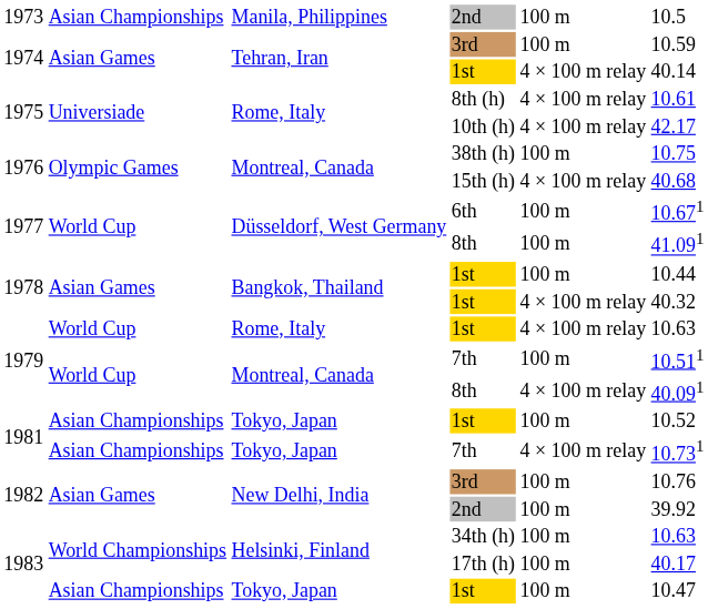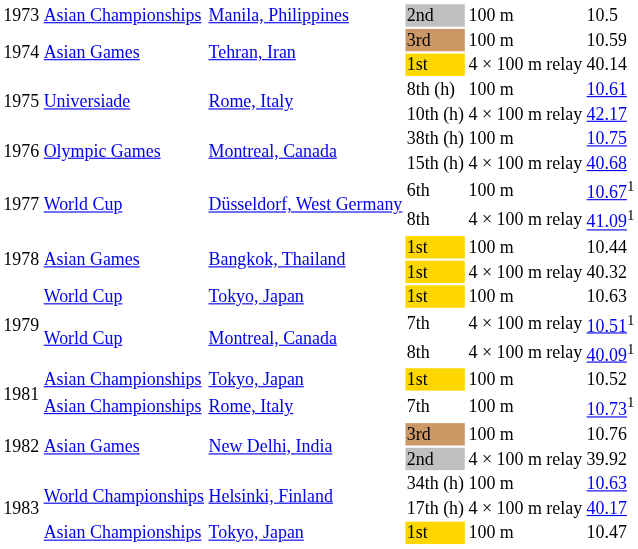 <table>
 <tr>
 <td>1973</td>
 <td><a href='#'>Asian Championships</a></td>
 <td><a href='#'>Manila, Philippines</a></td>
 <td bgcolor=silver>2nd</td>
 <td>100 m</td>
 <td>10.5</td>
 </tr>
 <tr>
 <td rowspan=2>1974</td>
 <td rowspan=2><a href='#'>Asian Games</a></td>
 <td rowspan=2><a href='#'>Tehran, Iran</a></td>
 <td bgcolor=cc9966>3rd</td>
 <td>100 m</td>
 <td>10.59</td>
 </tr>
 <tr>
 <td bgcolor=gold>1st</td>
 <td>4 × 100 m relay</td>
 <td>40.14</td>
 </tr>
 <tr>
 <td rowspan=2>1975</td>
 <td rowspan=2><a href='#'>Universiade</a></td>
 <td rowspan=2><a href='#'>Rome, Italy</a></td>
 <td>8th (h)</td>
-<td>4 × 100 m relay</td>
+<td>100 m</td>
 <td><a href='#'>10.61</a></td>
 </tr>
 <tr>
 <td>10th (h)</td>
 <td>4 × 100 m relay</td>
 <td><a href='#'>42.17</a></td>
 </tr>
 <tr>
 <td rowspan=2>1976</td>
 <td rowspan=2><a href='#'>Olympic Games</a></td>
 <td rowspan=2><a href='#'>Montreal, Canada</a></td>
 <td>38th (h)</td>
 <td>100 m</td>
 <td><a href='#'>10.75</a></td>
 </tr>
 <tr>
 <td>15th (h)</td>
 <td>4 × 100 m relay</td>
 <td><a href='#'>40.68</a></td>
 </tr>
 <tr>
 <td rowspan=2>1977</td>
 <td rowspan=2><a href='#'>World Cup</a></td>
 <td rowspan=2><a href='#'>Düsseldorf, West Germany</a></td>
 <td>6th</td>
 <td>100 m</td>
 <td><a href='#'>10.67</a><sup>1</sup></td>
 </tr>
 <tr>
 <td>8th</td>
-<td>100 m</td>
+<td>4 × 100 m relay</td>
 <td><a href='#'>41.09</a><sup>1</sup></td>
 </tr>
 <tr>
 <td rowspan=2>1978</td>
 <td rowspan=2><a href='#'>Asian Games</a></td>
 <td rowspan=2><a href='#'>Bangkok, Thailand</a></td>
 <td bgcolor=gold>1st</td>
 <td>100 m</td>
 <td>10.44</td>
 </tr>
 <tr>
 <td bgcolor=gold>1st</td>
 <td>4 × 100 m relay</td>
 <td>40.32</td>
 </tr>
 <tr>
 <td rowspan=3>1979</td>
 <td><a href='#'>World Cup</a></td>
-<td><a href='#'>Rome, Italy</a></td>
+<td><a href='#'>Tokyo, Japan</a></td>
 <td bgcolor=gold>1st</td>
-<td>4 × 100 m relay</td>
+<td>100 m</td>
 <td>10.63</td>
 </tr>
 <tr>
 <td rowspan=2><a href='#'>World Cup</a></td>
 <td rowspan=2><a href='#'>Montreal, Canada</a></td>
 <td>7th</td>
-<td>100 m</td>
+<td>4 × 100 m relay</td>
 <td><a href='#'>10.51</a><sup>1</sup></td>
 </tr>
 <tr>
 <td>8th</td>
 <td>4 × 100 m relay</td>
 <td><a href='#'>40.09</a><sup>1</sup></td>
 </tr>
 <tr>
 <td rowspan=2>1981</td>
 <td><a href='#'>Asian Championships</a></td>
 <td><a href='#'>Tokyo, Japan</a></td>
 <td bgcolor=gold>1st</td>
 <td>100 m</td>
 <td>10.52</td>
 </tr>
 <tr>
 <td><a href='#'>Asian Championships</a></td>
-<td><a href='#'>Tokyo, Japan</a></td>
+<td><a href='#'>Rome, Italy</a></td>
 <td>7th</td>
-<td>4 × 100 m relay</td>
+<td>100 m</td>
 <td><a href='#'>10.73</a><sup>1</sup></td>
 </tr>
 <tr>
 <td rowspan=2>1982</td>
 <td rowspan=2><a href='#'>Asian Games</a></td>
 <td rowspan=2><a href='#'>New Delhi, India</a></td>
 <td bgcolor=cc9966>3rd</td>
 <td>100 m</td>
 <td>10.76</td>
 </tr>
 <tr>
 <td bgcolor=silver>2nd</td>
-<td>100 m</td>
+<td>4 × 100 m relay</td>
 <td>39.92</td>
 </tr>
 <tr>
 <td rowspan=3>1983</td>
 <td rowspan=2><a href='#'>World Championships</a></td>
 <td rowspan=2><a href='#'>Helsinki, Finland</a></td>
 <td>34th (h)</td>
 <td>100 m</td>
 <td><a href='#'>10.63</a></td>
 </tr>
 <tr>
 <td>17th (h)</td>
-<td>100 m</td>
+<td>4 × 100 m relay</td>
 <td><a href='#'>40.17</a></td>
 </tr>
 <tr>
 <td><a href='#'>Asian Championships</a></td>
 <td><a href='#'>Tokyo, Japan</a></td>
 <td bgcolor=gold>1st</td>
 <td>100 m</td>
 <td>10.47</td>
 </tr>
 </table>
